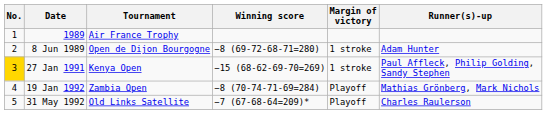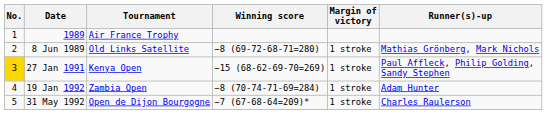 <table class="wikitable" style="font-size:95%;">
 <tr>
 <th>No.</th>
 <th>Date</th>
 <th>Tournament</th>
 <th>Winning score</th>
 <th>Margin of<br>victory</th>
 <th>Runner(s)-up</th>
 </tr>
 <tr>
 <td align=center>1</td>
 <td align=right><a href='#'>1989</a></td>
 <td><a href='#'>Air France Trophy</a></td>
 <td></td>
 <td></td>
 <td></td>
 </tr>
 <tr>
 <td align=center>2</td>
 <td align=right>8 Jun 1989</td>
-<td><a href='#'>Open de Dijon Bourgogne</a></td>
+<td><a href='#'>Old Links Satellite</a></td>
 <td>−8 (69-72-68-71=280)</td>
 <td>1 stroke</td>
-<td> <a href='#'>Adam Hunter</a></td>
+<td> <a href='#'>Mathias Grönberg</a>,  <a href='#'>Mark Nichols</a></td>
 </tr>
 <tr>
 <td align=center style="background: gold;">3</td>
 <td align=right>27 Jan <a href='#'>1991</a></td>
 <td><a href='#'>Kenya Open</a></td>
 <td>−15 (68-62-69-70=269)</td>
 <td>1 stroke</td>
 <td> <a href='#'>Paul Affleck</a>,  <a href='#'>Philip Golding</a>,<br> <a href='#'>Sandy Stephen</a></td>
 </tr>
 <tr>
 <td align=center>4</td>
 <td align=right>19 Jan <a href='#'>1992</a></td>
 <td><a href='#'>Zambia Open</a></td>
 <td>−8 (70-74-71-69=284)</td>
-<td>Playoff</td>
-<td> <a href='#'>Mathias Grönberg</a>,  <a href='#'>Mark Nichols</a></td>
+<td>1 stroke</td>
+<td> <a href='#'>Adam Hunter</a></td>
 </tr>
 <tr>
 <td align=center>5</td>
 <td align=right>31 May 1992</td>
-<td><a href='#'>Old Links Satellite</a></td>
+<td><a href='#'>Open de Dijon Bourgogne</a></td>
 <td>−7 (67-68-64=209)*</td>
-<td>Playoff</td>
+<td>1 stroke</td>
 <td> <a href='#'>Charles Raulerson</a></td>
 </tr>
 </table>
